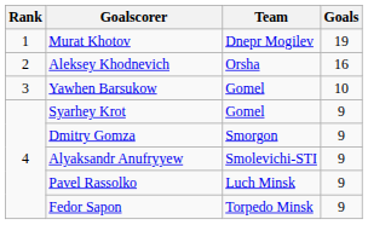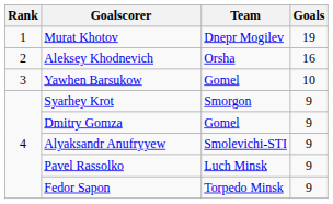 <table class="wikitable" style="font-size: 95%;">
 <tr>
 <th>Rank</th>
 <th width=180>Goalscorer</th>
 <th>Team</th>
 <th>Goals</th>
 </tr>
 <tr>
 <td align="center">1</td>
 <td> <a href='#'>Murat Khotov</a></td>
 <td><a href='#'>Dnepr Mogilev</a></td>
 <td align="center">19</td>
 </tr>
 <tr>
 <td align="center">2</td>
 <td> <a href='#'>Aleksey Khodnevich</a></td>
 <td><a href='#'>Orsha</a></td>
 <td align="center">16</td>
 </tr>
 <tr>
 <td align="center">3</td>
 <td> <a href='#'>Yawhen Barsukow</a></td>
 <td><a href='#'>Gomel</a></td>
 <td align="center">10</td>
 </tr>
 <tr>
 <td align="center" rowspan="5">4</td>
 <td> <a href='#'>Syarhey Krot</a></td>
-<td><a href='#'>Gomel</a></td>
+<td><a href='#'>Smorgon</a></td>
 <td align="center">9</td>
 </tr>
 <tr>
 <td> <a href='#'>Dmitry Gomza</a></td>
-<td><a href='#'>Smorgon</a></td>
+<td><a href='#'>Gomel</a></td>
 <td align="center">9</td>
 </tr>
 <tr>
 <td> <a href='#'>Alyaksandr Anufryyew</a></td>
 <td><a href='#'>Smolevichi-STI</a></td>
 <td align="center">9</td>
 </tr>
 <tr>
 <td> <a href='#'>Pavel Rassolko</a></td>
 <td><a href='#'>Luch Minsk</a></td>
 <td align="center">9</td>
 </tr>
 <tr>
 <td> <a href='#'>Fedor Sapon</a></td>
 <td><a href='#'>Torpedo Minsk</a></td>
 <td align="center">9</td>
 </tr>
 </table>
